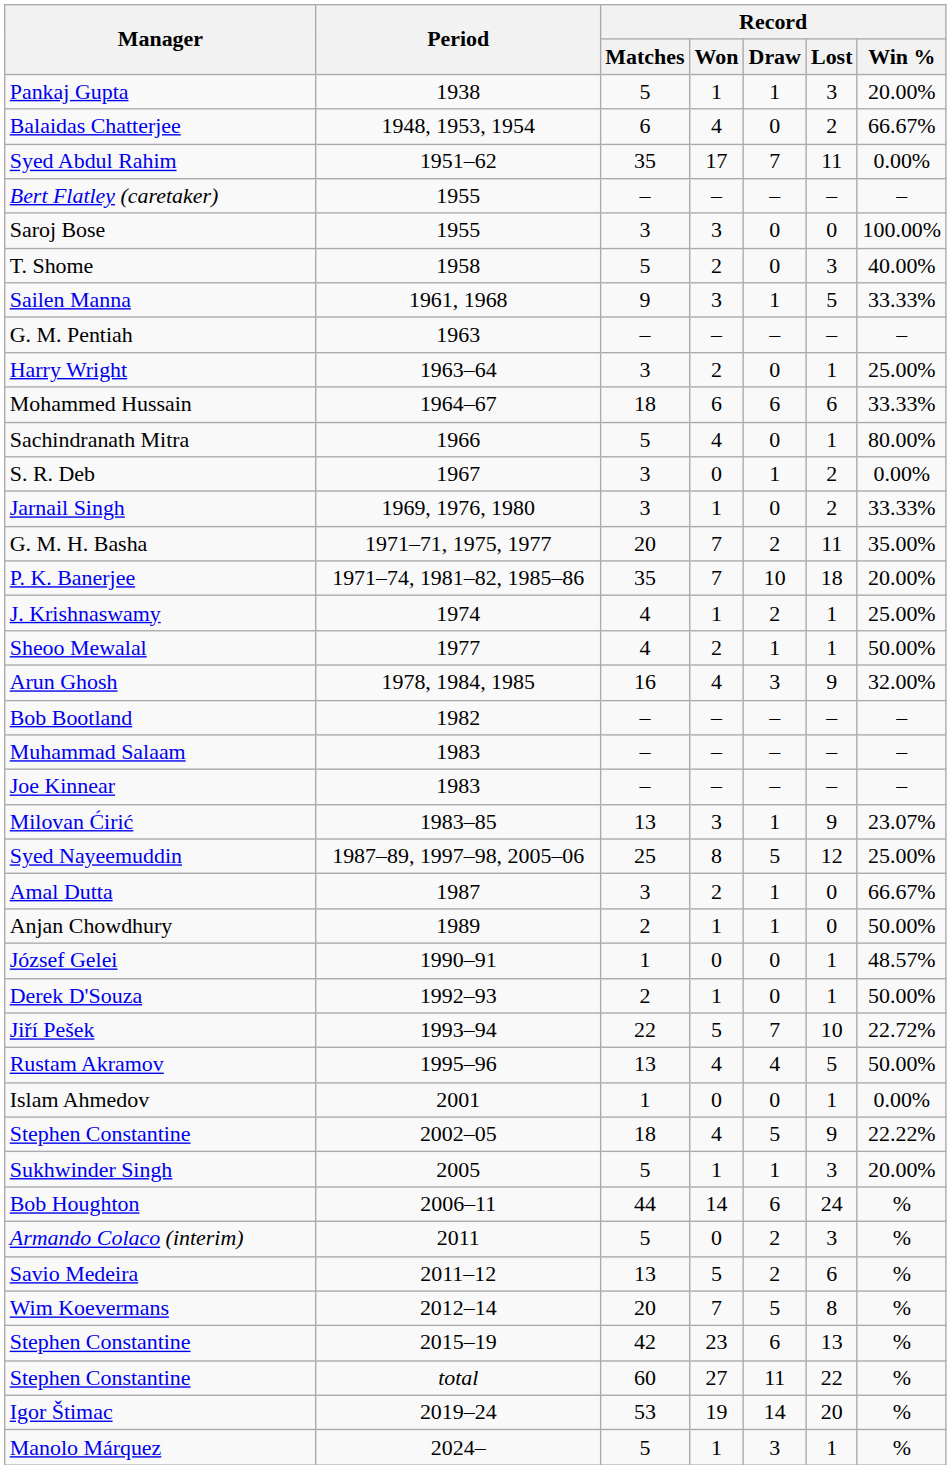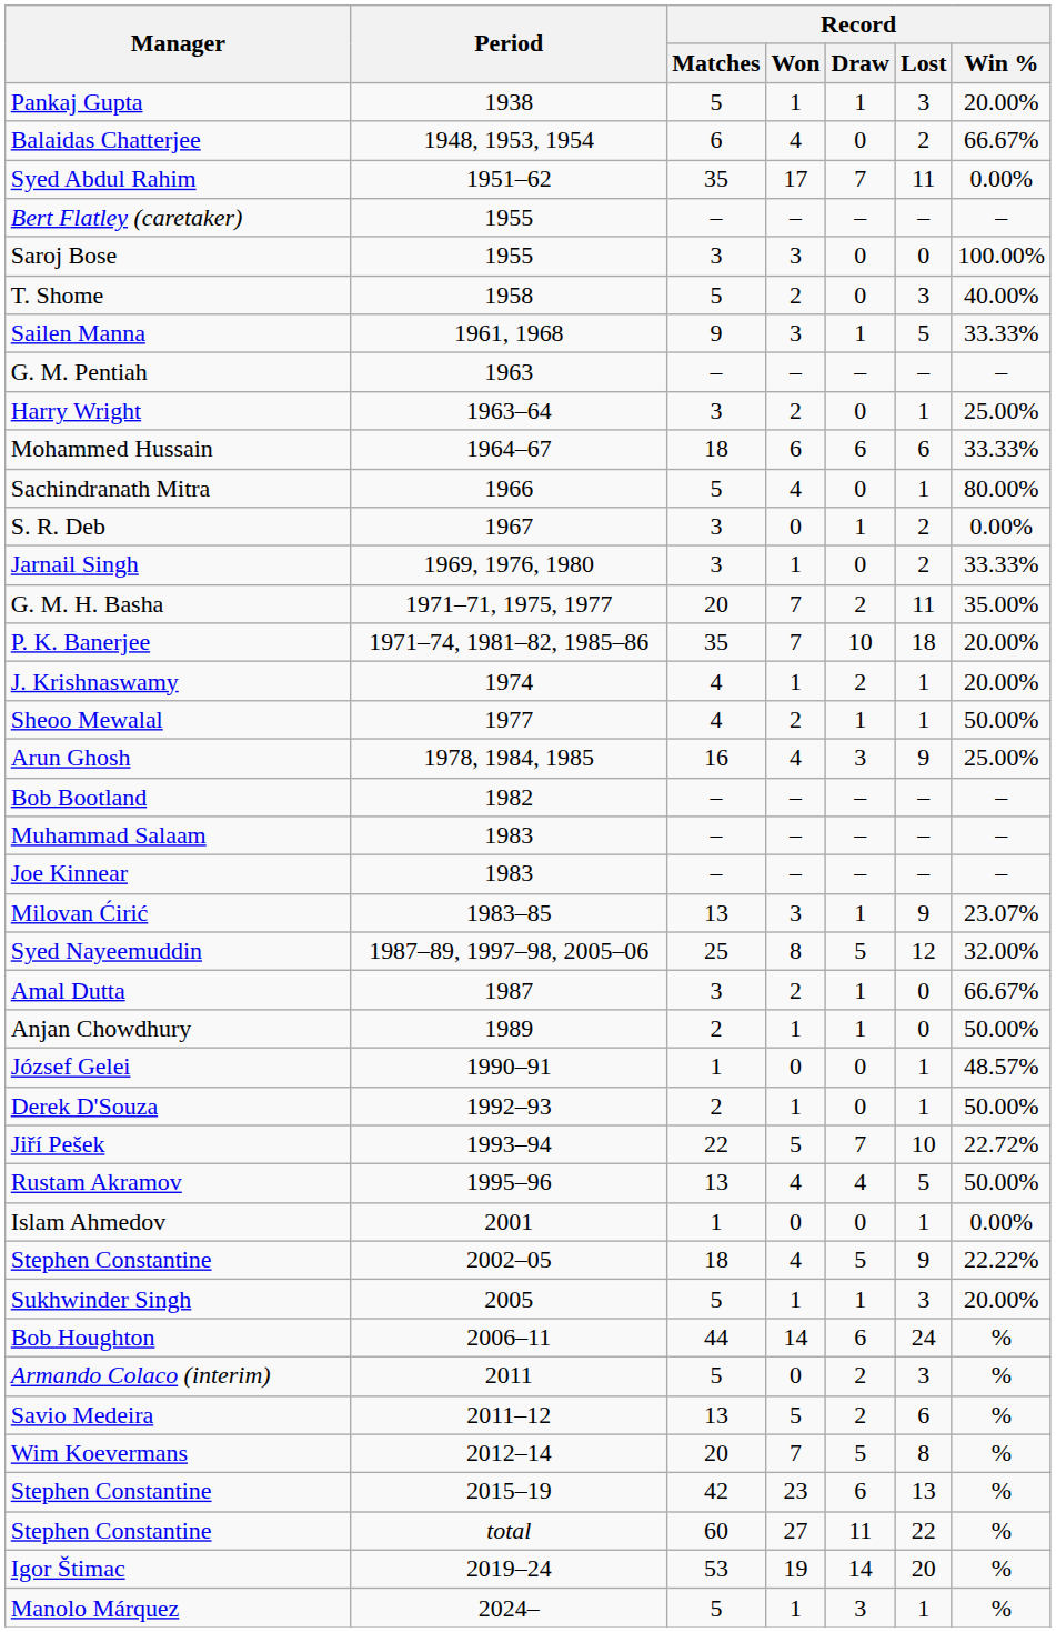 <table class="wikitable sortable" style="text-align: center">
 <tr>
 <th style="width:220px;" rowspan="2">Manager</th>
 <th style="width:200px;" rowspan="2">Period</th>
 <th colspan="5" style="width:170px;">Record</th>
 </tr>
 <tr>
 <th>Matches</th>
 <th>Won</th>
 <th>Draw</th>
 <th>Lost</th>
 <th>Win %</th>
 </tr>
 <tr>
 <td align=left> <a href='#'>Pankaj Gupta</a></td>
 <td>1938</td>
 <td>5</td>
 <td>1</td>
 <td>1</td>
 <td>3</td>
 <td>20.00%</td>
 </tr>
 <tr>
 <td align=left> <a href='#'>Balaidas Chatterjee</a></td>
 <td>1948, 1953, 1954</td>
 <td>6</td>
 <td>4</td>
 <td>0</td>
 <td>2</td>
 <td>66.67%</td>
 </tr>
 <tr>
 <td align=left> <a href='#'>Syed Abdul Rahim</a></td>
 <td>1951–62</td>
 <td>35</td>
 <td>17</td>
 <td>7</td>
 <td>11</td>
 <td>0.00%</td>
 </tr>
 <tr>
 <td align=left> <em><a href='#'>Bert Flatley</a> (caretaker)</em></td>
 <td>1955</td>
 <td>–</td>
 <td>–</td>
 <td>–</td>
 <td>–</td>
 <td>–</td>
 </tr>
 <tr>
 <td align=left> Saroj Bose</td>
 <td>1955</td>
 <td>3</td>
 <td>3</td>
 <td>0</td>
 <td>0</td>
 <td>100.00%</td>
 </tr>
 <tr>
 <td align=left> T. Shome</td>
 <td>1958</td>
 <td>5</td>
 <td>2</td>
 <td>0</td>
 <td>3</td>
 <td>40.00%</td>
 </tr>
 <tr>
 <td align=left> <a href='#'>Sailen Manna</a></td>
 <td>1961, 1968</td>
 <td>9</td>
 <td>3</td>
 <td>1</td>
 <td>5</td>
 <td>33.33%</td>
 </tr>
 <tr>
 <td align=left> G. M. Pentiah</td>
 <td>1963</td>
 <td>–</td>
 <td>–</td>
 <td>–</td>
 <td>–</td>
 <td>–</td>
 </tr>
 <tr>
 <td align=left> <a href='#'>Harry Wright</a></td>
 <td>1963–64</td>
 <td>3</td>
 <td>2</td>
 <td>0</td>
 <td>1</td>
 <td>25.00%</td>
 </tr>
 <tr>
 <td align=left> Mohammed Hussain</td>
 <td>1964–67</td>
 <td>18</td>
 <td>6</td>
 <td>6</td>
 <td>6</td>
 <td>33.33%</td>
 </tr>
 <tr>
 <td align=left> Sachindranath Mitra</td>
 <td>1966</td>
 <td>5</td>
 <td>4</td>
 <td>0</td>
 <td>1</td>
 <td>80.00%</td>
 </tr>
 <tr>
 <td align=left> S. R. Deb</td>
 <td>1967</td>
 <td>3</td>
 <td>0</td>
 <td>1</td>
 <td>2</td>
 <td>0.00%</td>
 </tr>
 <tr>
 <td align=left> <a href='#'>Jarnail Singh</a></td>
 <td>1969, 1976, 1980</td>
 <td>3</td>
 <td>1</td>
 <td>0</td>
 <td>2</td>
 <td>33.33%</td>
 </tr>
 <tr>
 <td align=left> G. M. H. Basha</td>
 <td>1971–71, 1975, 1977</td>
 <td>20</td>
 <td>7</td>
 <td>2</td>
 <td>11</td>
 <td>35.00%</td>
 </tr>
 <tr>
 <td align=left> <a href='#'>P. K. Banerjee</a></td>
 <td>1971–74, 1981–82, 1985–86</td>
 <td>35</td>
 <td>7</td>
 <td>10</td>
 <td>18</td>
 <td>20.00%</td>
 </tr>
 <tr>
 <td align=left> <a href='#'>J. Krishnaswamy</a></td>
 <td>1974</td>
 <td>4</td>
 <td>1</td>
 <td>2</td>
 <td>1</td>
-<td>25.00%</td>
+<td>20.00%</td>
 </tr>
 <tr>
 <td align=left> <a href='#'>Sheoo Mewalal</a></td>
 <td>1977</td>
 <td>4</td>
 <td>2</td>
 <td>1</td>
 <td>1</td>
 <td>50.00%</td>
 </tr>
 <tr>
 <td align=left> <a href='#'>Arun Ghosh</a></td>
 <td>1978, 1984, 1985</td>
 <td>16</td>
 <td>4</td>
 <td>3</td>
 <td>9</td>
-<td>32.00%</td>
+<td>25.00%</td>
 </tr>
 <tr>
 <td align=left> <a href='#'>Bob Bootland</a></td>
 <td>1982</td>
 <td>–</td>
 <td>–</td>
 <td>–</td>
 <td>–</td>
 <td>–</td>
 </tr>
 <tr>
 <td align=left> <a href='#'>Muhammad Salaam</a></td>
 <td>1983</td>
 <td>–</td>
 <td>–</td>
 <td>–</td>
 <td>–</td>
 <td>–</td>
 </tr>
 <tr>
 <td align=left> <a href='#'>Joe Kinnear</a></td>
 <td>1983</td>
 <td>–</td>
 <td>–</td>
 <td>–</td>
 <td>–</td>
 <td>–</td>
 </tr>
 <tr>
 <td align=left> <a href='#'>Milovan Ćirić</a></td>
 <td>1983–85</td>
 <td>13</td>
 <td>3</td>
 <td>1</td>
 <td>9</td>
 <td>23.07%</td>
 </tr>
 <tr>
 <td align=left> <a href='#'>Syed Nayeemuddin</a></td>
 <td>1987–89, 1997–98, 2005–06</td>
 <td>25</td>
 <td>8</td>
 <td>5</td>
 <td>12</td>
-<td>25.00%</td>
+<td>32.00%</td>
 </tr>
 <tr>
 <td align=left> <a href='#'>Amal Dutta</a></td>
 <td>1987</td>
 <td>3</td>
 <td>2</td>
 <td>1</td>
 <td>0</td>
 <td>66.67%</td>
 </tr>
 <tr>
 <td align=left> Anjan Chowdhury</td>
 <td>1989</td>
 <td>2</td>
 <td>1</td>
 <td>1</td>
 <td>0</td>
 <td>50.00%</td>
 </tr>
 <tr>
 <td align=left> <a href='#'>József Gelei</a></td>
 <td>1990–91</td>
 <td>1</td>
 <td>0</td>
 <td>0</td>
 <td>1</td>
 <td>48.57%</td>
 </tr>
 <tr>
 <td align=left> <a href='#'>Derek D'Souza</a></td>
 <td>1992–93</td>
 <td>2</td>
 <td>1</td>
 <td>0</td>
 <td>1</td>
 <td>50.00%</td>
 </tr>
 <tr>
 <td align=left> <a href='#'>Jiří Pešek</a></td>
 <td>1993–94</td>
 <td>22</td>
 <td>5</td>
 <td>7</td>
 <td>10</td>
 <td>22.72%</td>
 </tr>
 <tr>
 <td align=left> <a href='#'>Rustam Akramov</a></td>
 <td>1995–96</td>
 <td>13</td>
 <td>4</td>
 <td>4</td>
 <td>5</td>
 <td>50.00%</td>
 </tr>
 <tr>
 <td align=left> Islam Ahmedov</td>
 <td>2001</td>
 <td>1</td>
 <td>0</td>
 <td>0</td>
 <td>1</td>
 <td>0.00%</td>
 </tr>
 <tr>
 <td align=left> <a href='#'>Stephen Constantine</a></td>
 <td>2002–05</td>
 <td>18</td>
 <td>4</td>
 <td>5</td>
 <td>9</td>
 <td>22.22%</td>
 </tr>
 <tr>
 <td align=left> <a href='#'>Sukhwinder Singh</a></td>
 <td>2005</td>
 <td>5</td>
 <td>1</td>
 <td>1</td>
 <td>3</td>
 <td>20.00%</td>
 </tr>
 <tr>
 <td align=left> <a href='#'>Bob Houghton</a></td>
 <td>2006–11</td>
 <td>44</td>
 <td>14</td>
 <td>6</td>
 <td>24</td>
 <td>%</td>
 </tr>
 <tr>
 <td align=left> <em><a href='#'>Armando Colaco</a> (interim)</em></td>
 <td>2011</td>
 <td>5</td>
 <td>0</td>
 <td>2</td>
 <td>3</td>
 <td>%</td>
 </tr>
 <tr>
 <td align=left> <a href='#'>Savio Medeira</a></td>
 <td>2011–12</td>
 <td>13</td>
 <td>5</td>
 <td>2</td>
 <td>6</td>
 <td>%</td>
 </tr>
 <tr>
 <td align=left> <a href='#'>Wim Koevermans</a></td>
 <td>2012–14</td>
 <td>20</td>
 <td>7</td>
 <td>5</td>
 <td>8</td>
 <td>%</td>
 </tr>
 <tr>
 <td align=left> <a href='#'>Stephen Constantine</a></td>
 <td>2015–19</td>
 <td>42</td>
 <td>23</td>
 <td>6</td>
 <td>13</td>
 <td>%</td>
 </tr>
 <tr>
 <td align=left> <a href='#'>Stephen Constantine</a></td>
 <td><em>total</em></td>
 <td>60</td>
 <td>27</td>
 <td>11</td>
 <td>22</td>
 <td>%</td>
 </tr>
 <tr>
 <td align=left> <a href='#'>Igor Štimac</a></td>
 <td>2019–24</td>
 <td>53</td>
 <td>19</td>
 <td>14</td>
 <td>20</td>
 <td>%</td>
 </tr>
 <tr>
 <td align=left> <a href='#'>Manolo Márquez</a></td>
 <td>2024–</td>
 <td>5</td>
 <td>1</td>
 <td>3</td>
 <td>1</td>
 <td>%</td>
 </tr>
 </table>
